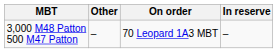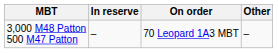 <table class="wikitable">
 <tr>
 <th>MBT</th>
+<th>In reserve</th>
+<th>On order</th>
 <th>Other</th>
-<th>On order</th>
-<th>In reserve</th>
 </tr>
 <tr>
 <td>3,000  <a href='#'>M48 Patton</a> <br>500  <a href='#'>M47 Patton</a></td>
 <td>–</td>
 <td>70  <a href='#'>Leopard 1A</a>3 MBT</td>
 <td>–</td>
 </tr>
 </table>
